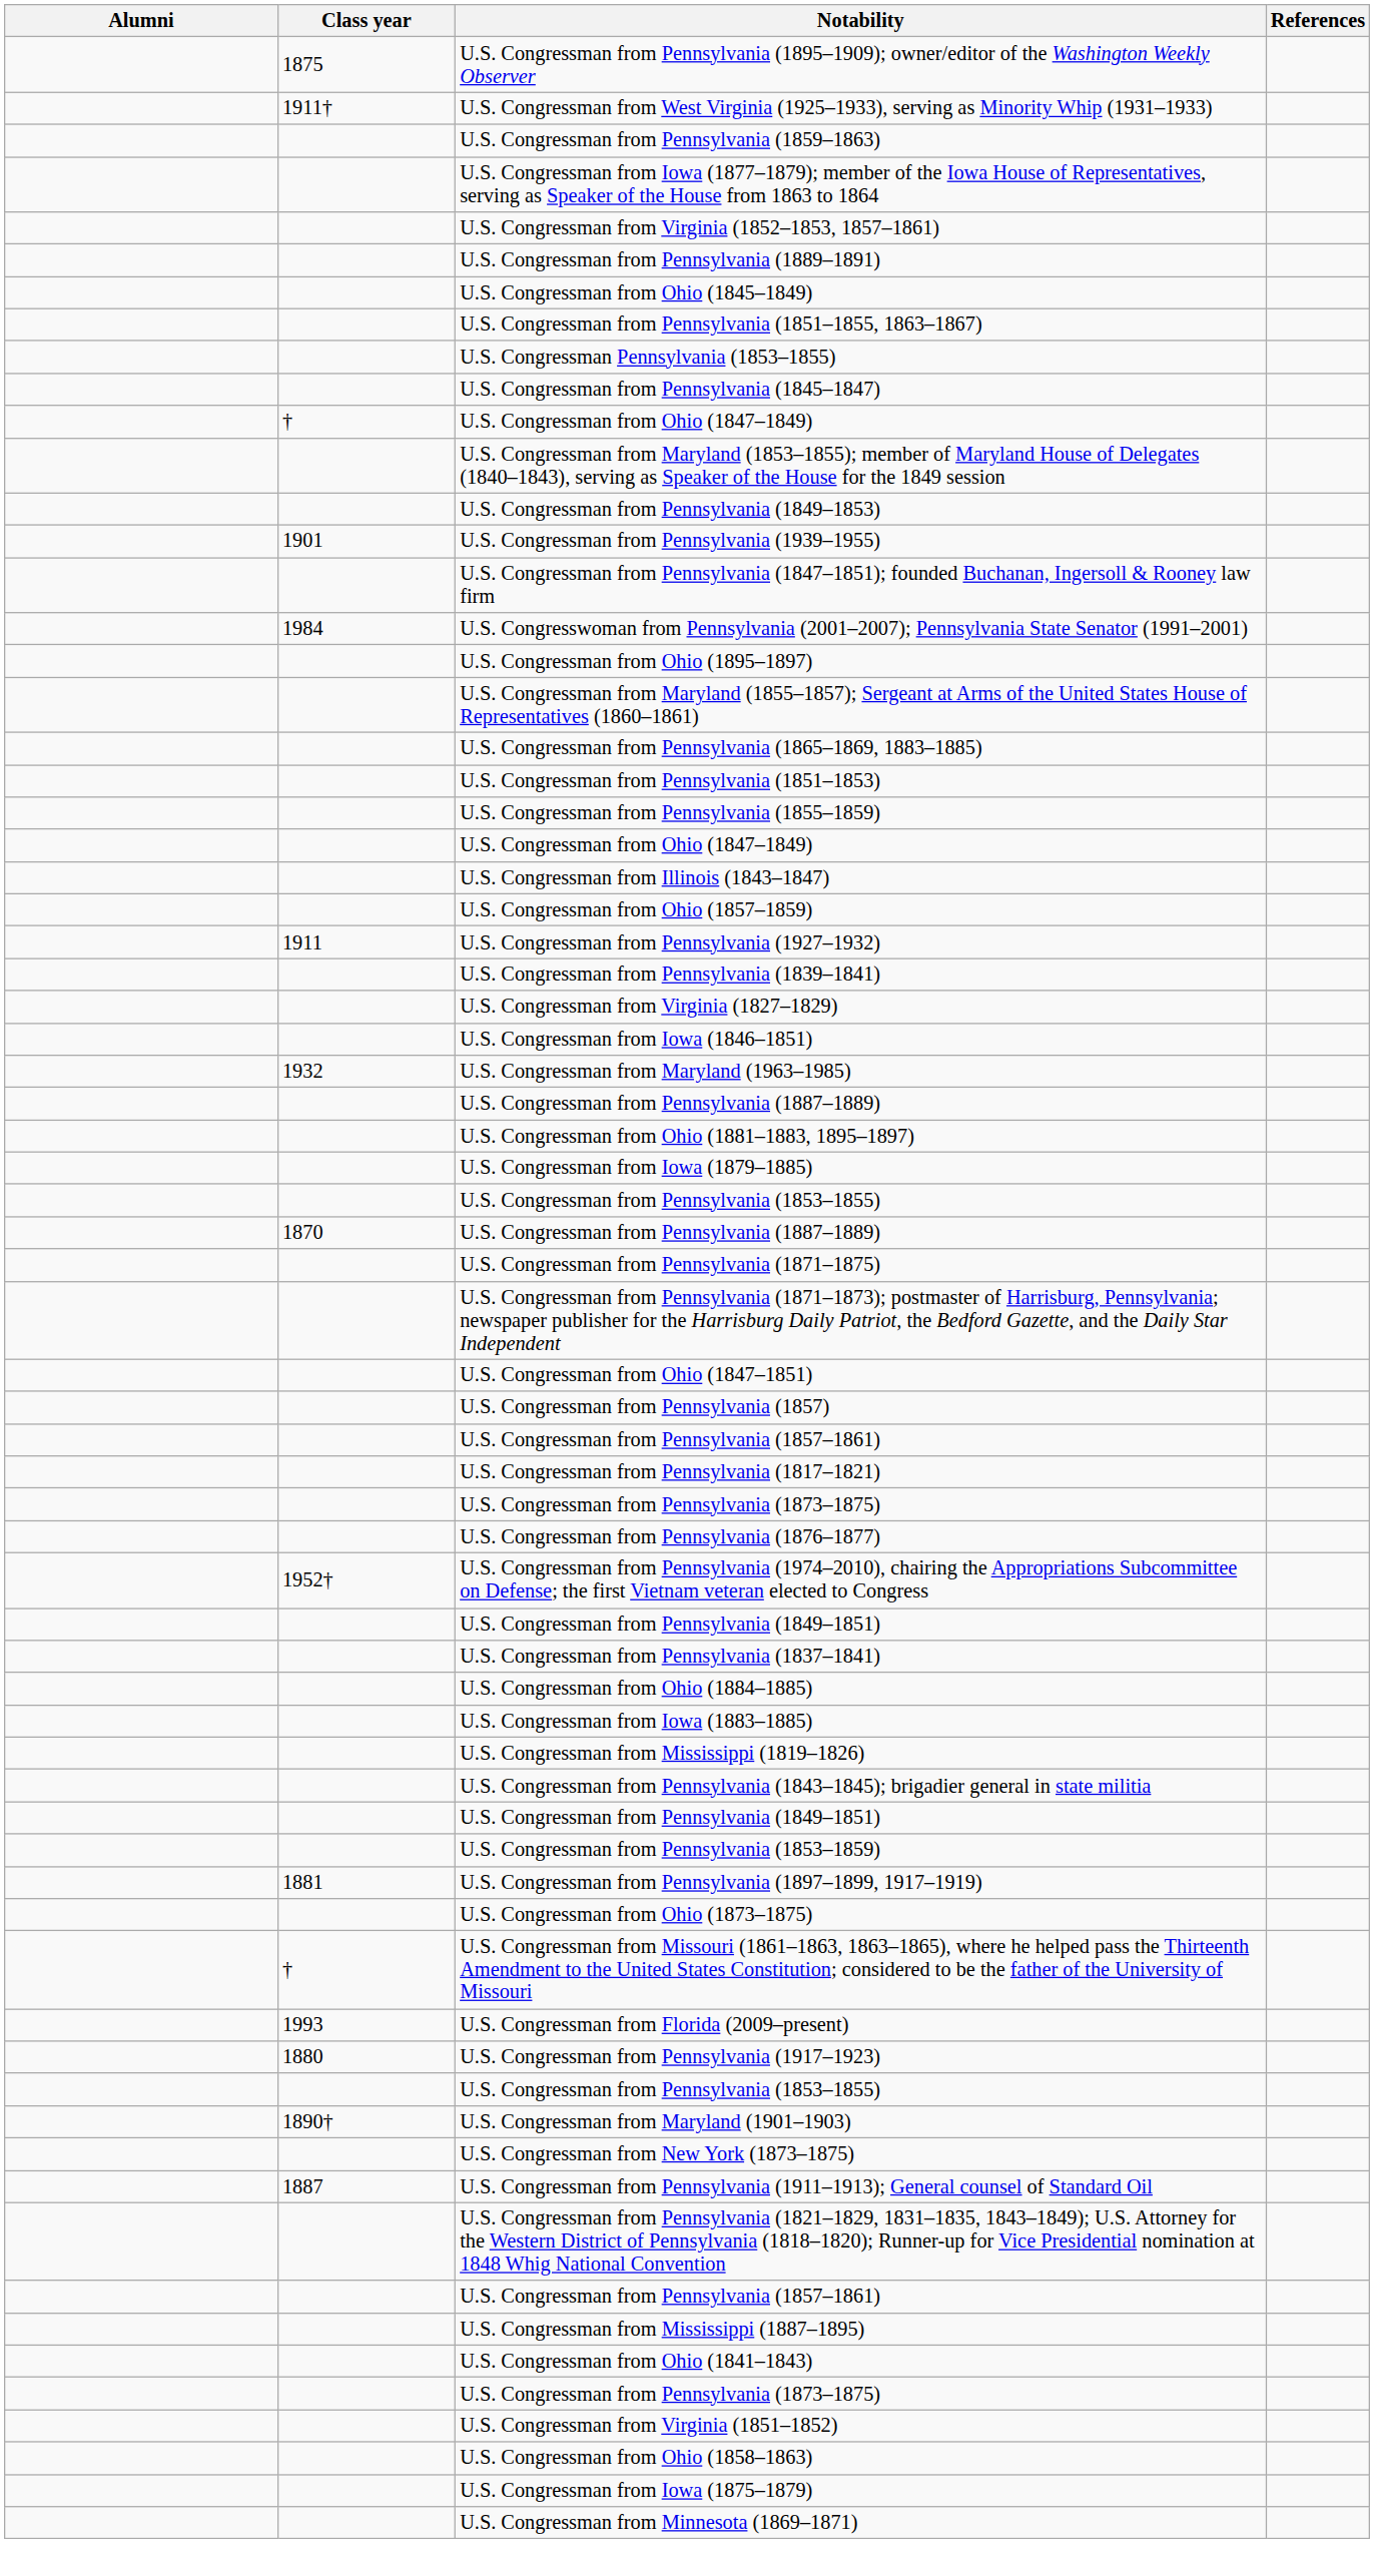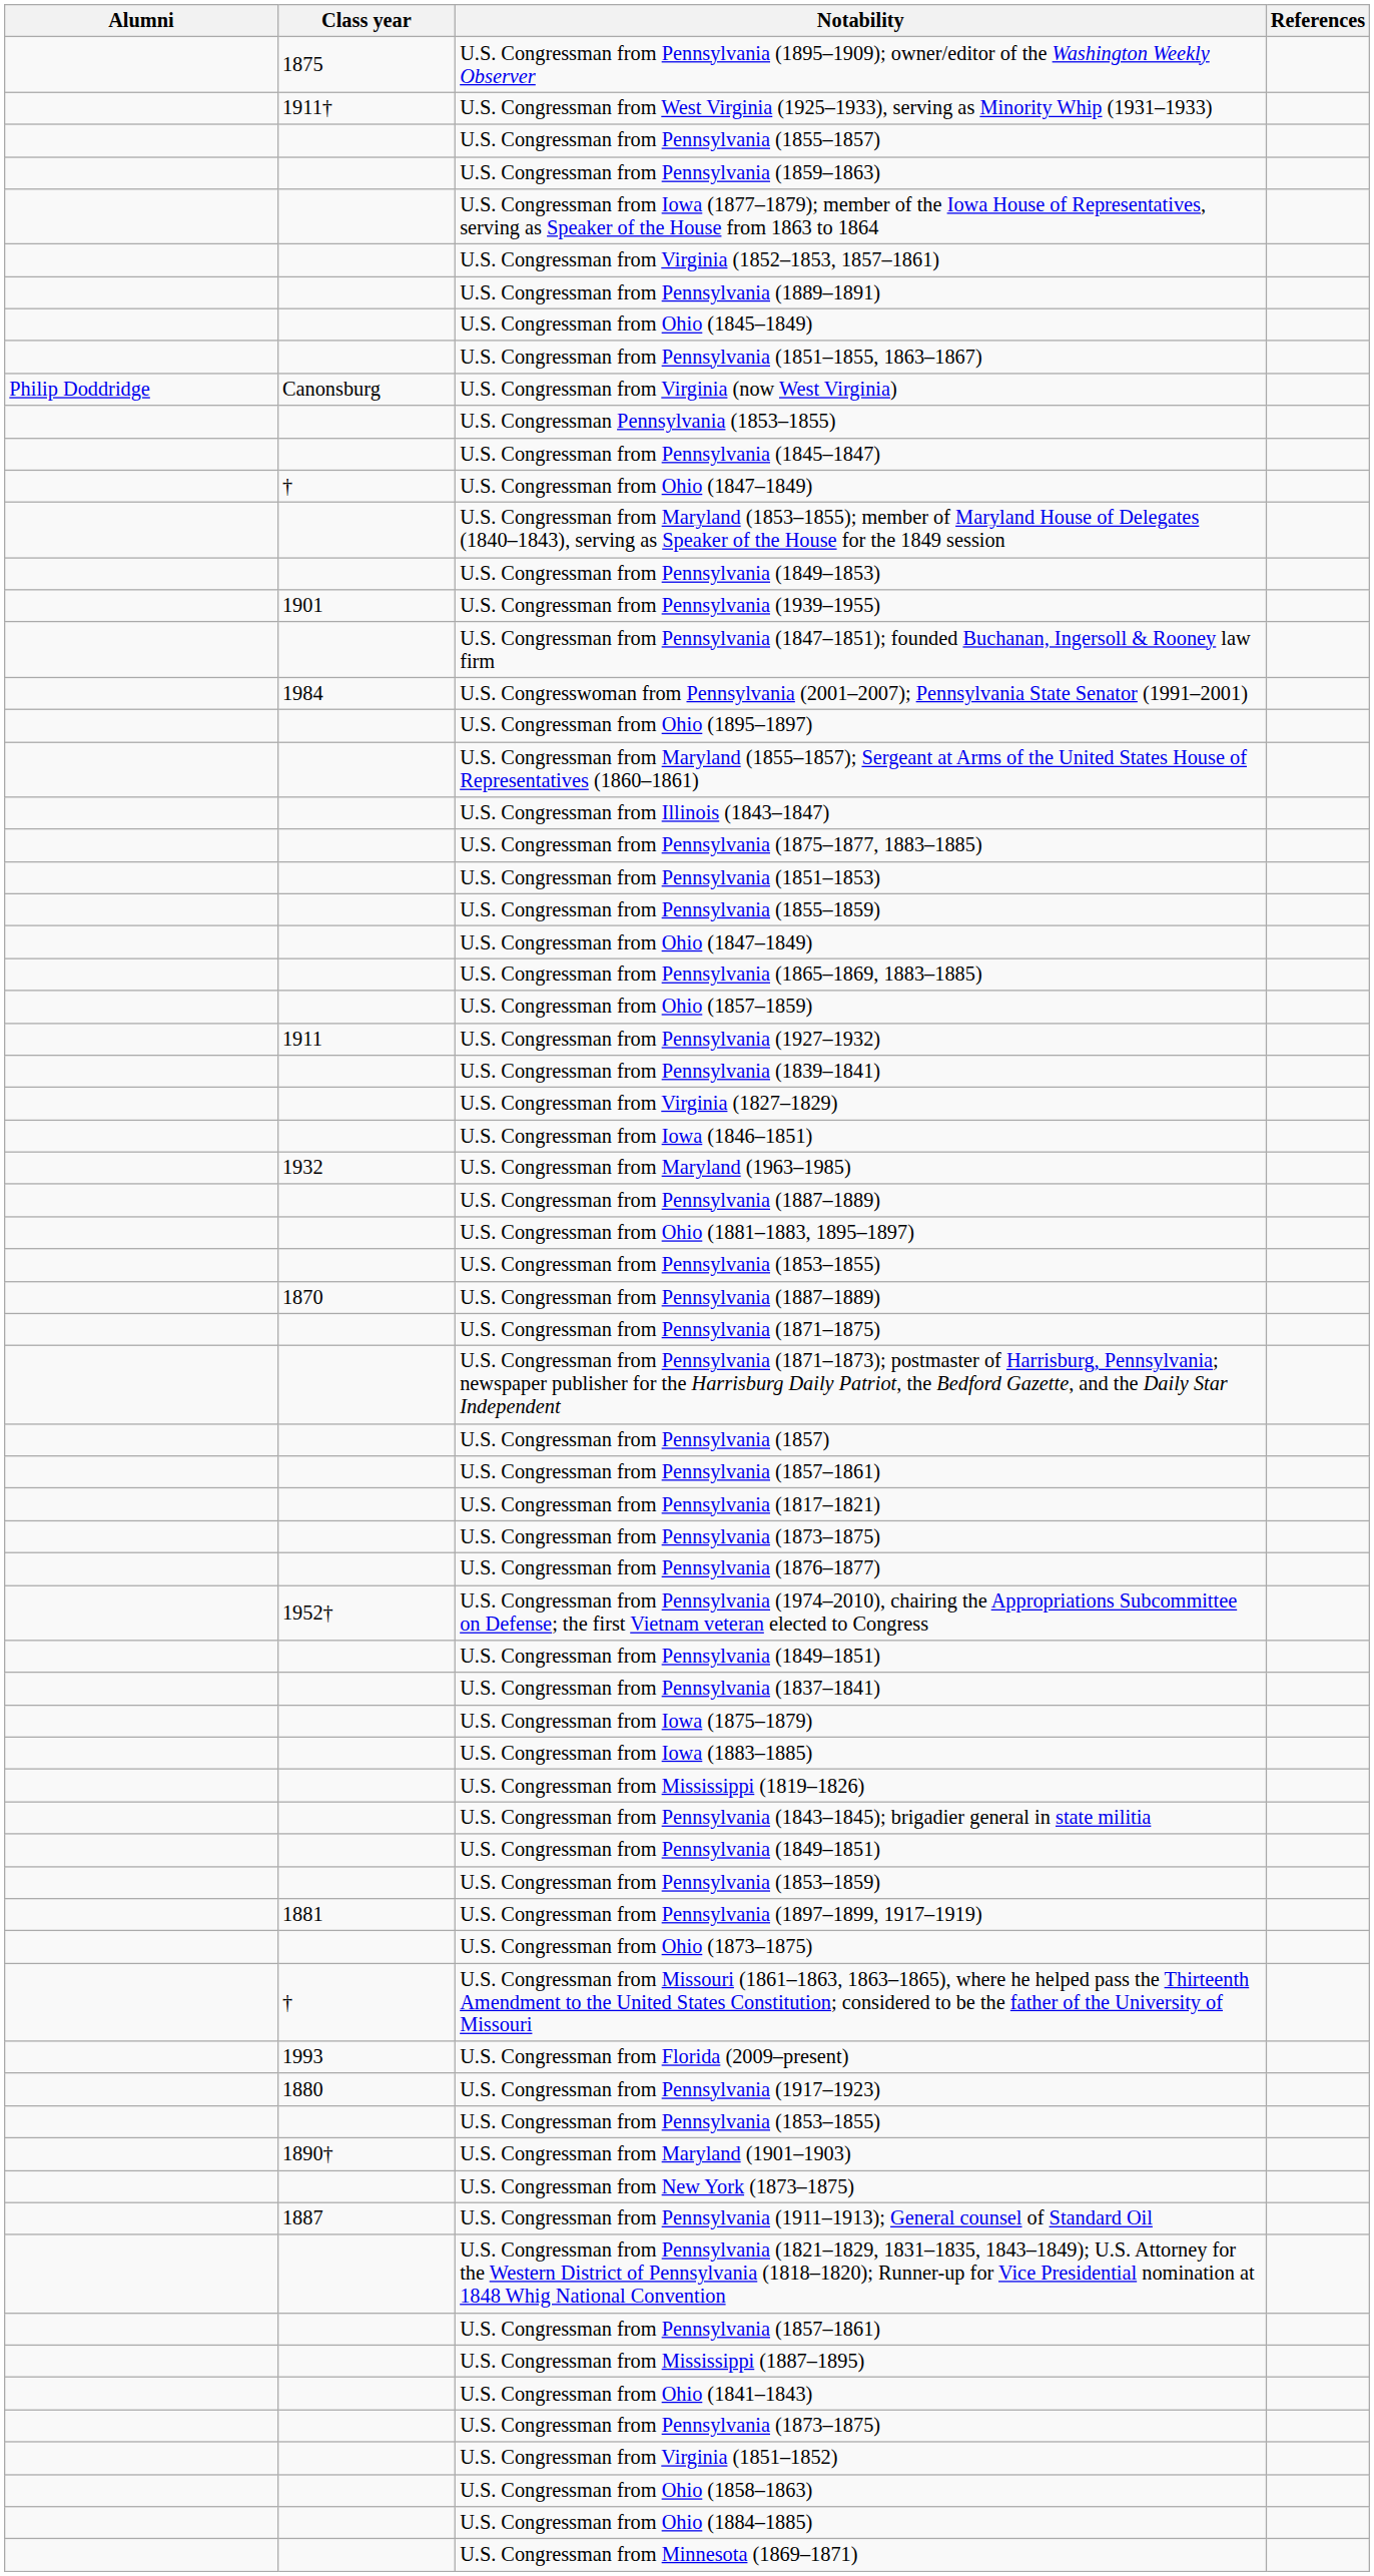 <table class="wikitable sortable col2center col4center vertical-align-top" width=85%>
 <tr>
 <th width="20%">Alumni</th>
 <th width="13%">Class year</th>
 <th width="*" class="unsortable">Notability</th>
 <th width="4%" class="unsortable">References</th>
 </tr>
 <tr>
 <td></td>
 <td>1875</td>
 <td>U.S. Congressman from <a href='#'>Pennsylvania</a> (1895–1909); owner/editor of the <em><a href='#'>Washington Weekly Observer</a></em></td>
 <td></td>
 </tr>
 <tr>
 <td></td>
 <td>1911†</td>
 <td>U.S. Congressman from <a href='#'>West Virginia</a> (1925–1933), serving as <a href='#'>Minority Whip</a> (1931–1933)</td>
+<td></td>
+</tr>
+<tr>
+<td></td>
+<td></td>
+<td>U.S. Congressman from <a href='#'>Pennsylvania</a> (1855–1857)</td>
 <td></td>
 </tr>
 <tr>
 <td></td>
 <td></td>
 <td>U.S. Congressman from <a href='#'>Pennsylvania</a> (1859–1863)</td>
 <td></td>
 </tr>
 <tr>
 <td></td>
 <td></td>
 <td>U.S. Congressman from <a href='#'>Iowa</a> (1877–1879); member of the <a href='#'>Iowa House of Representatives</a>, serving as <a href='#'>Speaker of the House</a> from 1863 to 1864</td>
 <td></td>
 </tr>
 <tr>
 <td></td>
 <td></td>
 <td>U.S. Congressman from <a href='#'>Virginia</a> (1852–1853, 1857–1861)</td>
 <td></td>
 </tr>
 <tr>
 <td></td>
 <td></td>
 <td>U.S. Congressman from <a href='#'>Pennsylvania</a> (1889–1891)</td>
 <td></td>
 </tr>
 <tr>
 <td></td>
 <td></td>
 <td>U.S. Congressman from <a href='#'>Ohio</a> (1845–1849)</td>
 <td></td>
 </tr>
 <tr>
 <td></td>
 <td></td>
 <td>U.S. Congressman from <a href='#'>Pennsylvania</a> (1851–1855, 1863–1867)</td>
+<td></td>
+</tr>
+<tr>
+<td><a href='#'>Philip Doddridge</a></td>
+<td>Canonsburg</td>
+<td>U.S. Congressman from <a href='#'>Virginia</a> (now <a href='#'>West Virginia</a>)</td>
 <td></td>
 </tr>
 <tr>
 <td></td>
 <td></td>
 <td>U.S. Congressman <a href='#'>Pennsylvania</a> (1853–1855)</td>
 <td></td>
 </tr>
 <tr>
 <td></td>
 <td></td>
 <td>U.S. Congressman from <a href='#'>Pennsylvania</a> (1845–1847)</td>
 <td></td>
 </tr>
 <tr>
 <td></td>
 <td>†</td>
 <td>U.S. Congressman from <a href='#'>Ohio</a> (1847–1849)</td>
 <td></td>
 </tr>
 <tr>
 <td></td>
 <td></td>
 <td>U.S. Congressman from <a href='#'>Maryland</a> (1853–1855); member of <a href='#'>Maryland House of Delegates</a> (1840–1843), serving as <a href='#'>Speaker of the House</a> for the 1849 session</td>
 <td></td>
 </tr>
 <tr>
 <td></td>
 <td></td>
 <td>U.S. Congressman from <a href='#'>Pennsylvania</a> (1849–1853)</td>
 <td></td>
 </tr>
 <tr>
 <td></td>
 <td>1901</td>
 <td>U.S. Congressman from <a href='#'>Pennsylvania</a> (1939–1955)</td>
 <td></td>
 </tr>
 <tr>
 <td></td>
 <td></td>
 <td>U.S. Congressman from <a href='#'>Pennsylvania</a> (1847–1851); founded <a href='#'>Buchanan, Ingersoll & Rooney</a> law firm</td>
 <td></td>
 </tr>
 <tr>
 <td></td>
 <td>1984</td>
 <td>U.S. Congresswoman from <a href='#'>Pennsylvania</a> (2001–2007); <a href='#'>Pennsylvania State Senator</a> (1991–2001)</td>
 <td></td>
 </tr>
 <tr>
 <td></td>
 <td></td>
 <td>U.S. Congressman from <a href='#'>Ohio</a> (1895–1897)</td>
 <td></td>
 </tr>
 <tr>
 <td></td>
 <td></td>
 <td>U.S. Congressman from <a href='#'>Maryland</a> (1855–1857); <a href='#'>Sergeant at Arms of the United States House of Representatives</a> (1860–1861)</td>
 <td></td>
 </tr>
 <tr>
 <td></td>
 <td></td>
-<td>U.S. Congressman from <a href='#'>Pennsylvania</a> (1865–1869, 1883–1885)</td>
+<td>U.S. Congressman from <a href='#'>Illinois</a> (1843–1847)</td>
+<td></td>
+</tr>
+<tr>
+<td></td>
+<td></td>
+<td>U.S. Congressman from <a href='#'>Pennsylvania</a> (1875–1877, 1883–1885)</td>
 <td></td>
 </tr>
 <tr>
 <td></td>
 <td></td>
 <td>U.S. Congressman from <a href='#'>Pennsylvania</a> (1851–1853)</td>
 <td></td>
 </tr>
 <tr>
 <td></td>
 <td></td>
 <td>U.S. Congressman from <a href='#'>Pennsylvania</a> (1855–1859)</td>
 <td></td>
 </tr>
 <tr>
 <td></td>
 <td></td>
 <td>U.S. Congressman from <a href='#'>Ohio</a> (1847–1849)</td>
 <td></td>
 </tr>
 <tr>
 <td></td>
 <td></td>
-<td>U.S. Congressman from <a href='#'>Illinois</a> (1843–1847)</td>
+<td>U.S. Congressman from <a href='#'>Pennsylvania</a> (1865–1869, 1883–1885)</td>
 <td></td>
 </tr>
 <tr>
 <td></td>
 <td></td>
 <td>U.S. Congressman from <a href='#'>Ohio</a> (1857–1859)</td>
 <td></td>
 </tr>
 <tr>
 <td></td>
 <td>1911</td>
 <td>U.S. Congressman from <a href='#'>Pennsylvania</a> (1927–1932)</td>
 <td></td>
 </tr>
 <tr>
 <td></td>
 <td></td>
 <td>U.S. Congressman from <a href='#'>Pennsylvania</a> (1839–1841)</td>
 <td></td>
 </tr>
 <tr>
 <td></td>
 <td></td>
 <td>U.S. Congressman from <a href='#'>Virginia</a> (1827–1829)</td>
 <td></td>
 </tr>
 <tr>
 <td></td>
 <td></td>
 <td>U.S. Congressman from <a href='#'>Iowa</a> (1846–1851)</td>
 <td></td>
 </tr>
 <tr>
 <td></td>
 <td>1932</td>
 <td>U.S. Congressman from <a href='#'>Maryland</a> (1963–1985)</td>
 <td></td>
 </tr>
 <tr>
 <td></td>
 <td></td>
 <td>U.S. Congressman from <a href='#'>Pennsylvania</a> (1887–1889)</td>
 <td></td>
 </tr>
 <tr>
 <td></td>
 <td></td>
 <td>U.S. Congressman from <a href='#'>Ohio</a> (1881–1883, 1895–1897)</td>
 <td></td>
 </tr>
 <tr>
 <td></td>
 <td></td>
-<td>U.S. Congressman from <a href='#'>Iowa</a> (1879–1885)</td>
-<td></td>
-</tr>
-<tr>
-<td></td>
-<td></td>
 <td>U.S. Congressman from <a href='#'>Pennsylvania</a> (1853–1855)</td>
 <td></td>
 </tr>
 <tr>
 <td></td>
 <td>1870</td>
 <td>U.S. Congressman from <a href='#'>Pennsylvania</a> (1887–1889)</td>
 <td></td>
 </tr>
 <tr>
 <td></td>
 <td></td>
 <td>U.S. Congressman from <a href='#'>Pennsylvania</a> (1871–1875)</td>
 <td></td>
 </tr>
 <tr>
 <td></td>
 <td></td>
 <td>U.S. Congressman from <a href='#'>Pennsylvania</a> (1871–1873); postmaster of <a href='#'>Harrisburg, Pennsylvania</a>; newspaper publisher for the <em>Harrisburg Daily Patriot</em>, the <em>Bedford Gazette</em>, and the <em>Daily Star Independent</em></td>
-<td></td>
-</tr>
-<tr>
-<td></td>
-<td></td>
-<td>U.S. Congressman from <a href='#'>Ohio</a> (1847–1851)</td>
 <td></td>
 </tr>
 <tr>
 <td></td>
 <td></td>
 <td>U.S. Congressman from <a href='#'>Pennsylvania</a> (1857)</td>
 <td></td>
 </tr>
 <tr>
 <td></td>
 <td></td>
 <td>U.S. Congressman from <a href='#'>Pennsylvania</a> (1857–1861)</td>
 <td></td>
 </tr>
 <tr>
 <td></td>
 <td></td>
 <td>U.S. Congressman from <a href='#'>Pennsylvania</a> (1817–1821)</td>
 <td></td>
 </tr>
 <tr>
 <td></td>
 <td></td>
 <td>U.S. Congressman from <a href='#'>Pennsylvania</a> (1873–1875)</td>
 <td></td>
 </tr>
 <tr>
 <td></td>
 <td></td>
 <td>U.S. Congressman from <a href='#'>Pennsylvania</a> (1876–1877)</td>
 <td></td>
 </tr>
 <tr>
 <td></td>
 <td>1952†</td>
 <td>U.S. Congressman from <a href='#'>Pennsylvania</a> (1974–2010), chairing the <a href='#'>Appropriations Subcommittee on Defense</a>; the first <a href='#'>Vietnam veteran</a> elected to Congress</td>
 <td></td>
 </tr>
 <tr>
 <td></td>
 <td></td>
 <td>U.S. Congressman from <a href='#'>Pennsylvania</a> (1849–1851)</td>
 <td></td>
 </tr>
 <tr>
 <td></td>
 <td></td>
 <td>U.S. Congressman from <a href='#'>Pennsylvania</a> (1837–1841)</td>
 <td></td>
 </tr>
 <tr>
 <td></td>
 <td></td>
-<td>U.S. Congressman from <a href='#'>Ohio</a> (1884–1885)</td>
+<td>U.S. Congressman from <a href='#'>Iowa</a> (1875–1879)</td>
 <td></td>
 </tr>
 <tr>
 <td></td>
 <td></td>
 <td>U.S. Congressman from <a href='#'>Iowa</a> (1883–1885)</td>
 <td></td>
 </tr>
 <tr>
 <td></td>
 <td></td>
 <td>U.S. Congressman from <a href='#'>Mississippi</a> (1819–1826)</td>
 <td></td>
 </tr>
 <tr>
 <td></td>
 <td></td>
 <td>U.S. Congressman from <a href='#'>Pennsylvania</a> (1843–1845); brigadier general in <a href='#'>state militia</a></td>
 <td></td>
 </tr>
 <tr>
 <td></td>
 <td></td>
 <td>U.S. Congressman from <a href='#'>Pennsylvania</a> (1849–1851)</td>
 <td></td>
 </tr>
 <tr>
 <td></td>
 <td></td>
 <td>U.S. Congressman from <a href='#'>Pennsylvania</a> (1853–1859)</td>
 <td></td>
 </tr>
 <tr>
 <td></td>
 <td>1881</td>
 <td>U.S. Congressman from <a href='#'>Pennsylvania</a> (1897–1899, 1917–1919)</td>
 <td></td>
 </tr>
 <tr>
 <td></td>
 <td></td>
 <td>U.S. Congressman from <a href='#'>Ohio</a> (1873–1875)</td>
 <td></td>
 </tr>
 <tr>
 <td></td>
 <td>†</td>
 <td>U.S. Congressman from <a href='#'>Missouri</a> (1861–1863, 1863–1865), where he helped pass the <a href='#'>Thirteenth Amendment to the United States Constitution</a>; considered to be the <a href='#'>father of the University of Missouri</a></td>
 <td></td>
 </tr>
 <tr>
 <td></td>
 <td>1993</td>
 <td>U.S. Congressman from <a href='#'>Florida</a> (2009–present)</td>
 <td></td>
 </tr>
 <tr>
 <td></td>
 <td>1880</td>
 <td>U.S. Congressman from <a href='#'>Pennsylvania</a> (1917–1923)</td>
 <td></td>
 </tr>
 <tr>
 <td></td>
 <td></td>
 <td>U.S. Congressman from <a href='#'>Pennsylvania</a> (1853–1855)</td>
 <td></td>
 </tr>
 <tr>
 <td></td>
 <td>1890†</td>
 <td>U.S. Congressman from <a href='#'>Maryland</a> (1901–1903)</td>
 <td></td>
 </tr>
 <tr>
 <td></td>
 <td></td>
 <td>U.S. Congressman from <a href='#'>New York</a> (1873–1875)</td>
 <td></td>
 </tr>
 <tr>
 <td></td>
 <td>1887</td>
 <td>U.S. Congressman from <a href='#'>Pennsylvania</a> (1911–1913); <a href='#'>General counsel</a> of <a href='#'>Standard Oil</a></td>
 <td></td>
 </tr>
 <tr>
 <td></td>
 <td></td>
 <td>U.S. Congressman from <a href='#'>Pennsylvania</a> (1821–1829, 1831–1835, 1843–1849); U.S. Attorney for the <a href='#'>Western District of Pennsylvania</a> (1818–1820); Runner-up for <a href='#'>Vice Presidential</a> nomination at <a href='#'>1848 Whig National Convention</a></td>
 <td></td>
 </tr>
 <tr>
 <td></td>
 <td></td>
 <td>U.S. Congressman from <a href='#'>Pennsylvania</a> (1857–1861)</td>
 <td></td>
 </tr>
 <tr>
 <td></td>
 <td></td>
 <td>U.S. Congressman from <a href='#'>Mississippi</a> (1887–1895)</td>
 <td></td>
 </tr>
 <tr>
 <td></td>
 <td></td>
 <td>U.S. Congressman from <a href='#'>Ohio</a> (1841–1843)</td>
 <td></td>
 </tr>
 <tr>
 <td></td>
 <td></td>
 <td>U.S. Congressman from <a href='#'>Pennsylvania</a> (1873–1875)</td>
 <td></td>
 </tr>
 <tr>
 <td></td>
 <td></td>
 <td>U.S. Congressman from <a href='#'>Virginia</a> (1851–1852)</td>
 <td></td>
 </tr>
 <tr>
 <td></td>
 <td></td>
 <td>U.S. Congressman from <a href='#'>Ohio</a> (1858–1863)</td>
 <td></td>
 </tr>
 <tr>
 <td></td>
 <td></td>
-<td>U.S. Congressman from <a href='#'>Iowa</a> (1875–1879)</td>
+<td>U.S. Congressman from <a href='#'>Ohio</a> (1884–1885)</td>
 <td></td>
 </tr>
 <tr>
 <td></td>
 <td></td>
 <td>U.S. Congressman from <a href='#'>Minnesota</a> (1869–1871)</td>
 <td></td>
 </tr>
 </table>
